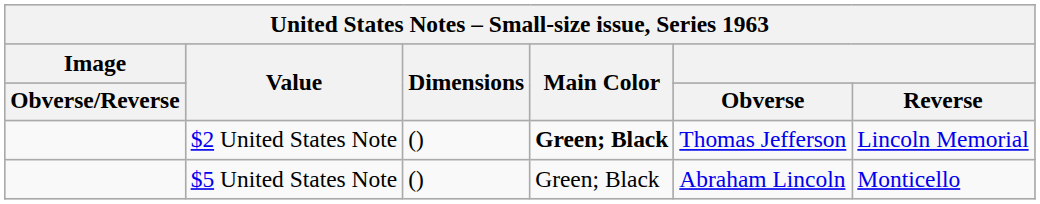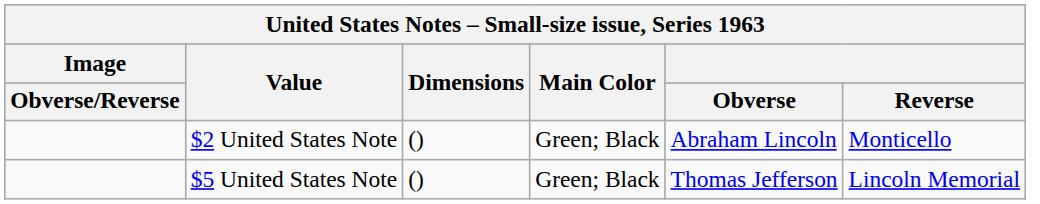 <table class="wikitable" style="font-size: 90%">
 <tr>
 <th colspan="12">United States Notes – Small-size issue, Series 1963</th>
 </tr>
 <tr>
 <th colspan="1">Image</th>
 <th rowspan="2">Value</th>
 <th rowspan="2">Dimensions</th>
 <th rowspan="2">Main Color</th>
 <th colspan="2"></th>
 </tr>
 <tr>
 <th>Obverse/Reverse</th>
 <th>Obverse</th>
 <th>Reverse</th>
 </tr>
 <tr>
 <td align="center"></td>
 <td><a href='#'>$2</a> United States Note</td>
 <td> ()</td>
-<td><strong>Green; Black</strong></td>
-<td><a href='#'>Thomas Jefferson</a></td>
-<td><a href='#'>Lincoln Memorial</a></td>
+<td>Green; Black</td>
+<td><a href='#'>Abraham Lincoln</a></td>
+<td><a href='#'>Monticello</a></td>
 </tr>
 <tr>
 <td align="center"></td>
 <td><a href='#'>$5</a> United States Note</td>
 <td> ()</td>
 <td>Green; Black</td>
-<td><a href='#'>Abraham Lincoln</a></td>
-<td><a href='#'>Monticello</a></td>
+<td><a href='#'>Thomas Jefferson</a></td>
+<td><a href='#'>Lincoln Memorial</a></td>
 </tr>
 </table>
